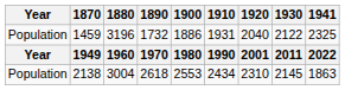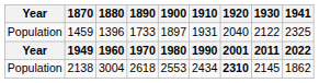 <table class="wikitable">
 <tr>
 <th>Year</th>
 <th>1870</th>
 <th>1880</th>
 <th>1890</th>
 <th>1900</th>
 <th>1910</th>
 <th>1920</th>
 <th>1930</th>
 <th>1941</th>
 </tr>
 <tr>
 <td>Population</td>
 <td>1459</td>
-<td>3196</td>
-<td>1732</td>
-<td>1886</td>
+<td>1396</td>
+<td>1733</td>
+<td>1897</td>
 <td>1931</td>
 <td>2040</td>
 <td>2122</td>
 <td>2325</td>
 </tr>
 <tr>
 <th>Year</th>
 <th>1949</th>
 <th>1960</th>
 <th>1970</th>
 <th>1980</th>
 <th>1990</th>
 <th>2001</th>
 <th>2011</th>
 <th>2022</th>
 </tr>
 <tr>
 <td>Population</td>
 <td>2138</td>
 <td>3004</td>
 <td>2618</td>
 <td>2553</td>
 <td>2434</td>
-<td>2310</td>
+<td><strong>2310</strong></td>
 <td>2145</td>
-<td>1863</td>
+<td>1862</td>
 </tr>
 </table>
